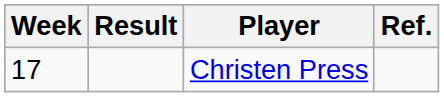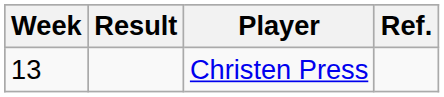 <table class=wikitable>
 <tr>
 <th>Week</th>
 <th>Result</th>
 <th>Player</th>
 <th>Ref.</th>
 </tr>
 <tr>
-<td>17</td>
+<td>13</td>
 <td></td>
 <td> <a href='#'>Christen Press</a></td>
 <td></td>
 </tr>
 </table>
